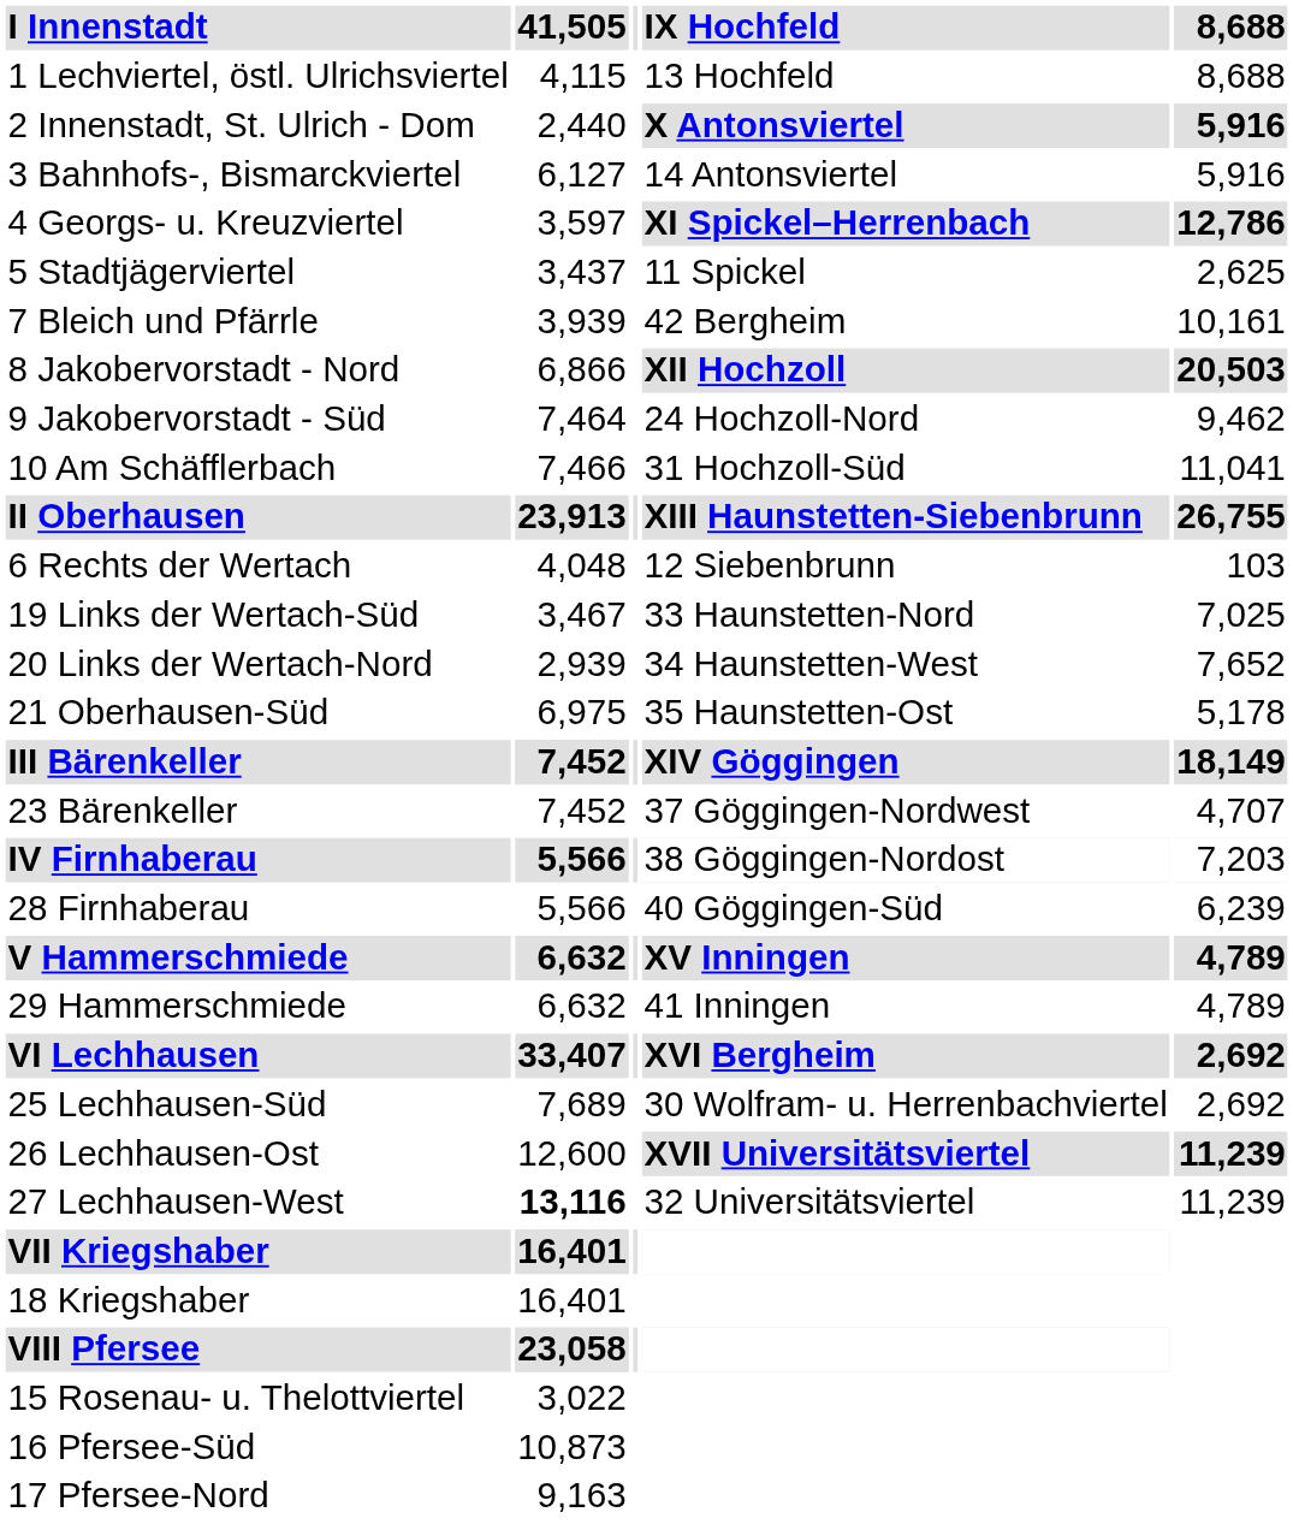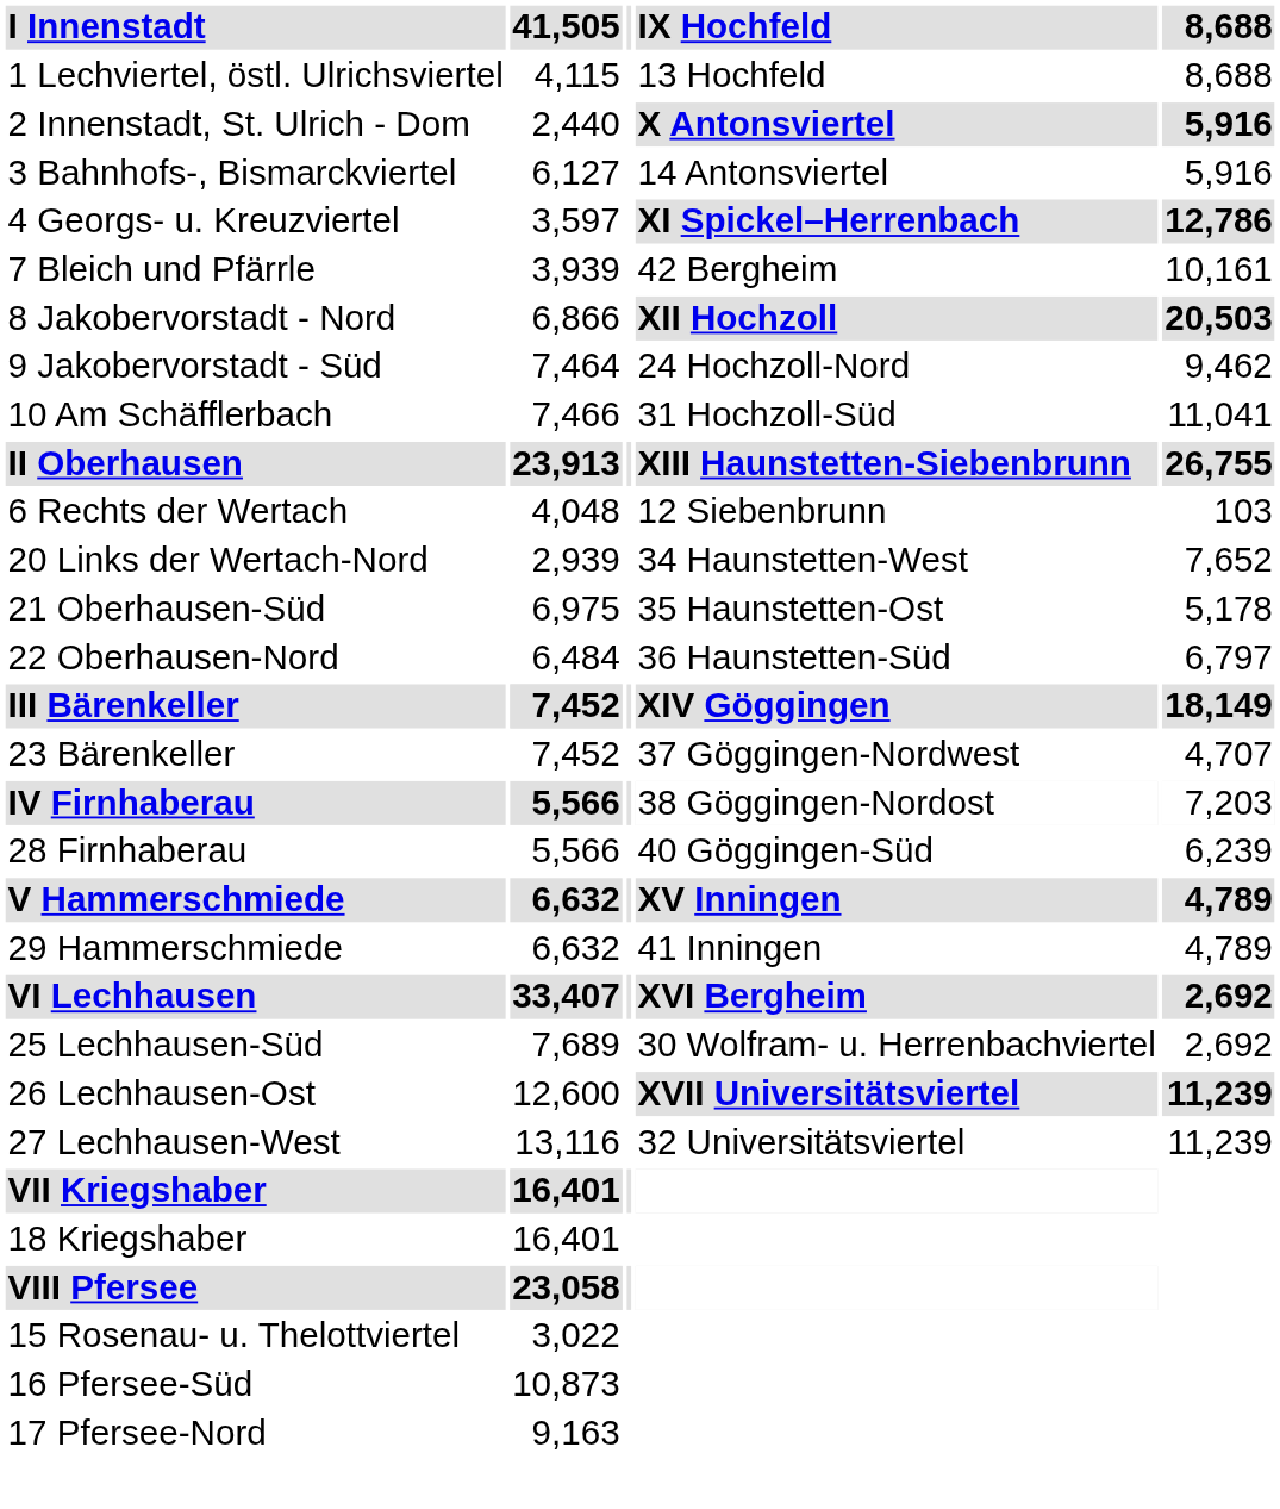 <table border="0">
 <tr bgcolor=#E0E0E0>
 <td><strong>I <a href='#'>Innenstadt</a></strong></td>
 <td align=right><strong>41,505</strong></td>
 <td></td>
 <td><strong>IX <a href='#'>Hochfeld</a></strong></td>
 <td align=right><strong>8,688</strong></td>
 </tr>
 <tr bgcolor=#FFFFFF>
 <td>1 Lechviertel, östl. Ulrichsviertel</td>
 <td align=right>4,115</td>
 <td></td>
 <td>13 Hochfeld</td>
 <td align=right>8,688</td>
 </tr>
 <tr bgcolor=#FFFFFF>
 <td>2 Innenstadt, St. Ulrich - Dom</td>
 <td align=right>2,440</td>
 <td></td>
 <td bgcolor=#E0E0E0><strong>X <a href='#'>Antonsviertel</a></strong></td>
 <td align=right bgcolor=#E0E0E0><strong>5,916</strong></td>
 </tr>
 <tr bgcolor=#FFFFFF>
 <td>3 Bahnhofs-, Bismarckviertel</td>
 <td align=right>6,127</td>
 <td></td>
 <td>14 Antonsviertel</td>
 <td align=right>5,916</td>
 </tr>
 <tr bgcolor=#FFFFFF>
 <td>4 Georgs- u. Kreuzviertel</td>
 <td align=right>3,597</td>
 <td></td>
 <td bgcolor=#E0E0E0><strong>XI <a href='#'>Spickel–Herrenbach</a></strong></td>
 <td align=right bgcolor=#E0E0E0><strong>12,786</strong></td>
-</tr>
-<tr bgcolor=#FFFFFF>
-<td>5 Stadtjägerviertel</td>
-<td align=right>3,437</td>
-<td></td>
-<td>11 Spickel</td>
-<td align=right>2,625</td>
 </tr>
 <tr bgcolor=#FFFFFF>
 <td>7 Bleich und Pfärrle</td>
 <td align=right>3,939</td>
 <td></td>
 <td>42 Bergheim</td>
 <td align=right>10,161</td>
 </tr>
 <tr bgcolor=#FFFFFF>
 <td>8 Jakobervorstadt - Nord</td>
 <td align=right>6,866</td>
 <td></td>
 <td bgcolor=#E0E0E0><strong>XII <a href='#'>Hochzoll</a></strong></td>
 <td align=right bgcolor=#E0E0E0><strong>20,503</strong></td>
 </tr>
 <tr bgcolor=#FFFFFF>
 <td>9 Jakobervorstadt - Süd</td>
 <td align=right>7,464</td>
 <td></td>
 <td>24 Hochzoll-Nord</td>
 <td align=right>9,462</td>
 </tr>
 <tr bgcolor=#FFFFFF>
 <td>10 Am Schäfflerbach</td>
 <td align=right>7,466</td>
 <td></td>
 <td>31 Hochzoll-Süd</td>
 <td align=right>11,041</td>
 </tr>
 <tr bgcolor=#E0E0E0>
 <td><strong>II <a href='#'>Oberhausen</a></strong></td>
 <td align=right><strong>23,913</strong></td>
 <td></td>
 <td><strong>XIII <a href='#'>Haunstetten-Siebenbrunn</a></strong></td>
 <td align=right><strong>26,755</strong></td>
 </tr>
 <tr bgcolor=#FFFFFF>
 <td>6 Rechts der Wertach</td>
 <td align=right>4,048</td>
 <td></td>
 <td>12 Siebenbrunn</td>
 <td align=right>103</td>
 </tr>
 <tr bgcolor=#FFFFFF>
-<td>19 Links der Wertach-Süd</td>
-<td align=right>3,467</td>
-<td></td>
-<td>33 Haunstetten-Nord</td>
-<td align=right>7,025</td>
-</tr>
-<tr bgcolor=#FFFFFF>
 <td>20 Links der Wertach-Nord</td>
 <td align=right>2,939</td>
 <td></td>
 <td>34 Haunstetten-West</td>
 <td align=right>7,652</td>
 </tr>
 <tr bgcolor=#FFFFFF>
 <td>21 Oberhausen-Süd</td>
 <td align=right>6,975</td>
 <td></td>
 <td>35 Haunstetten-Ost</td>
 <td align=right>5,178</td>
+</tr>
+<tr bgcolor=#FFFFFF>
+<td>22 Oberhausen-Nord</td>
+<td align=right>6,484</td>
+<td></td>
+<td>36 Haunstetten-Süd</td>
+<td align=right>6,797</td>
 </tr>
 <tr bgcolor=#E0E0E0>
 <td><strong>III <a href='#'>Bärenkeller</a></strong></td>
 <td align=right bgcolor=#E0E0E0><strong>7,452</strong></td>
 <td></td>
 <td><strong>XIV <a href='#'>Göggingen</a></strong></td>
 <td align=right><strong>18,149</strong></td>
 </tr>
 <tr bgcolor=#FFFFFF>
 <td>23 Bärenkeller</td>
 <td align=right>7,452</td>
 <td></td>
 <td>37 Göggingen-Nordwest</td>
 <td align=right>4,707</td>
 </tr>
 <tr bgcolor=#E0E0E0>
 <td><strong>IV <a href='#'>Firnhaberau</a></strong></td>
 <td align=right><strong>5,566</strong></td>
 <td></td>
 <td bgcolor=#FFFFFF>38 Göggingen-Nordost</td>
 <td align=right bgcolor=#FFFFFF>7,203</td>
 </tr>
 <tr bgcolor=#FFFFFF>
 <td>28 Firnhaberau</td>
 <td align=right>5,566</td>
 <td></td>
 <td>40 Göggingen-Süd</td>
 <td align=right bgcolor=#FFFFFF>6,239</td>
 </tr>
 <tr bgcolor=#E0E0E0>
 <td><strong>V <a href='#'>Hammerschmiede</a></strong></td>
 <td align=right><strong>6,632</strong></td>
 <td></td>
 <td><strong>XV <a href='#'>Inningen</a></strong></td>
 <td align=right><strong>4,789</strong></td>
 </tr>
 <tr bgcolor=#FFFFFF>
 <td>29 Hammerschmiede</td>
 <td align=right>6,632</td>
 <td></td>
 <td>41 Inningen</td>
 <td align=right>4,789</td>
 </tr>
 <tr bgcolor=#E0E0E0>
 <td><strong>VI <a href='#'>Lechhausen</a></strong></td>
 <td align=right><strong>33,407</strong></td>
 <td></td>
 <td><strong>XVI <a href='#'>Bergheim</a></strong></td>
 <td align=right><strong>2,692</strong></td>
 </tr>
 <tr bgcolor=#FFFFFF>
 <td>25 Lechhausen-Süd</td>
 <td align=right>7,689</td>
 <td></td>
 <td>30 Wolfram- u. Herrenbachviertel</td>
 <td align=right>2,692</td>
 </tr>
 <tr bgcolor=#FFFFFF>
 <td>26 Lechhausen-Ost</td>
 <td align=right>12,600</td>
 <td></td>
 <td bgcolor=#E0E0E0><strong>XVII <a href='#'>Universitätsviertel</a></strong></td>
 <td align=right bgcolor=#E0E0E0><strong>11,239</strong></td>
 </tr>
 <tr bgcolor=#FFFFFF>
 <td>27 Lechhausen-West</td>
-<td align=right><strong>13,116</strong></td>
+<td align=right>13,116</td>
 <td></td>
 <td>32 Universitätsviertel</td>
 <td align=right>11,239</td>
 </tr>
 <tr bgcolor=#E0E0E0>
 <td><strong>VII <a href='#'>Kriegshaber</a></strong></td>
 <td align=right bgcolor=#E0E0E0><strong>16,401</strong></td>
 <td></td>
 <td bgcolor=#FFFFFF></td>
 </tr>
 <tr bgcolor=#FFFFFF>
 <td>18 Kriegshaber</td>
 <td align=right>16,401</td>
 <td></td>
 <td bgcolor=#FFFFFF></td>
 </tr>
 <tr bgcolor=#E0E0E0>
 <td><strong>VIII <a href='#'>Pfersee</a></strong></td>
 <td align=right bgcolor=#E0E0E0><strong>23,058</strong></td>
 <td></td>
 <td bgcolor=#FFFFFF></td>
 </tr>
 <tr bgcolor=#FFFFFF>
 <td>15 Rosenau- u. Thelottviertel</td>
 <td align=right>3,022</td>
 <td></td>
 <td bgcolor=#FFFFFF></td>
 </tr>
 <tr bgcolor=#FFFFFF>
 <td>16 Pfersee-Süd</td>
 <td align=right>10,873</td>
 <td></td>
 <td bgcolor=#FFFFFF></td>
 </tr>
 <tr bgcolor=#FFFFFF>
 <td>17 Pfersee-Nord</td>
 <td align=right>9,163</td>
 <td></td>
 <td bgcolor=#FFFFFF></td>
 </tr>
 </table>
